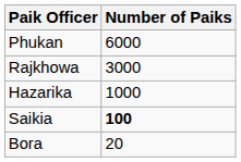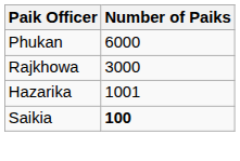 <table class="wikitable" border="1">
 <tr>
 <th>Paik Officer</th>
 <th>Number of Paiks</th>
 </tr>
 <tr>
 <td>Phukan</td>
 <td>6000</td>
 </tr>
 <tr>
 <td>Rajkhowa</td>
 <td>3000</td>
 </tr>
 <tr>
 <td>Hazarika</td>
-<td>1000</td>
+<td>1001</td>
 </tr>
 <tr>
 <td>Saikia</td>
 <td><strong>100</strong></td>
 </tr>
-<tr>
-<td>Bora</td>
-<td>20</td>
-</tr>
 </table>
